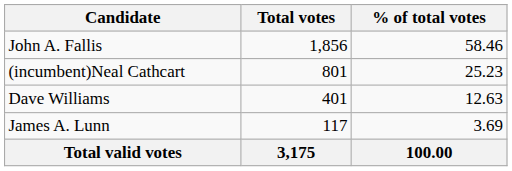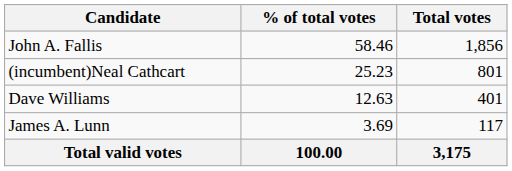 <table style="width:475px;" class="wikitable">
 <tr bgcolor="#EEEEEE">
 <th align="left">Candidate</th>
+<th align="right">% of total votes</th>
 <th align="right">Total votes</th>
-<th align="right">% of total votes</th>
 </tr>
 <tr>
 <td align="left">John A. Fallis</td>
+<td align="right">58.46</td>
 <td align="right">1,856</td>
-<td align="right">58.46</td>
 </tr>
 <tr>
 <td align="left">(incumbent)Neal Cathcart</td>
+<td align="right">25.23</td>
 <td align="right">801</td>
-<td align="right">25.23</td>
 </tr>
 <tr>
 <td align="left">Dave Williams</td>
+<td align="right">12.63</td>
 <td align="right">401</td>
-<td align="right">12.63</td>
 </tr>
 <tr>
 <td align="left">James A. Lunn</td>
+<td align="right">3.69</td>
 <td align="right">117</td>
-<td align="right">3.69</td>
 </tr>
 <tr bgcolor="#EEEEEE">
 <th align="left">Total valid votes</th>
+<th align="right">100.00</th>
 <th align="right">3,175</th>
-<th align="right">100.00</th>
 </tr>
 </table>
